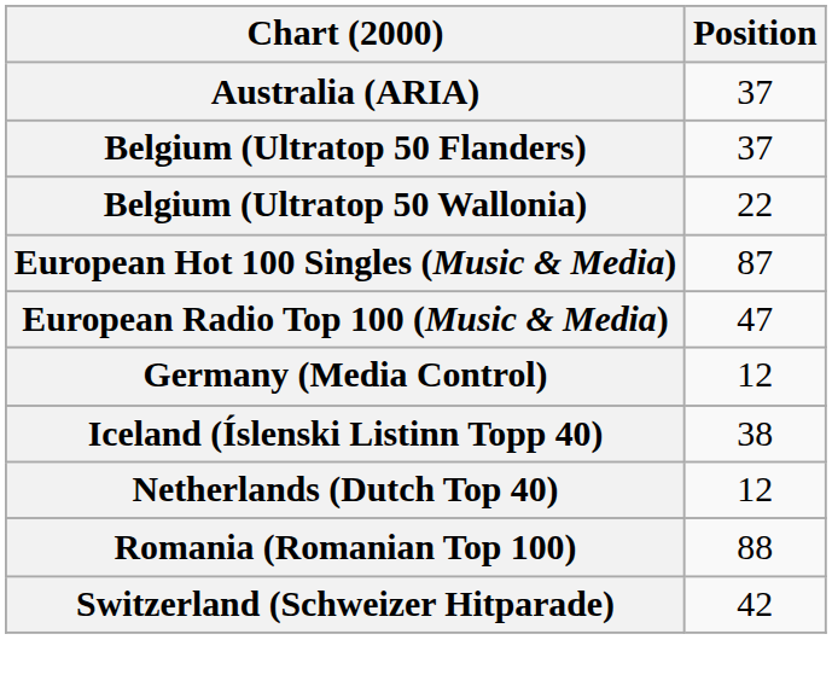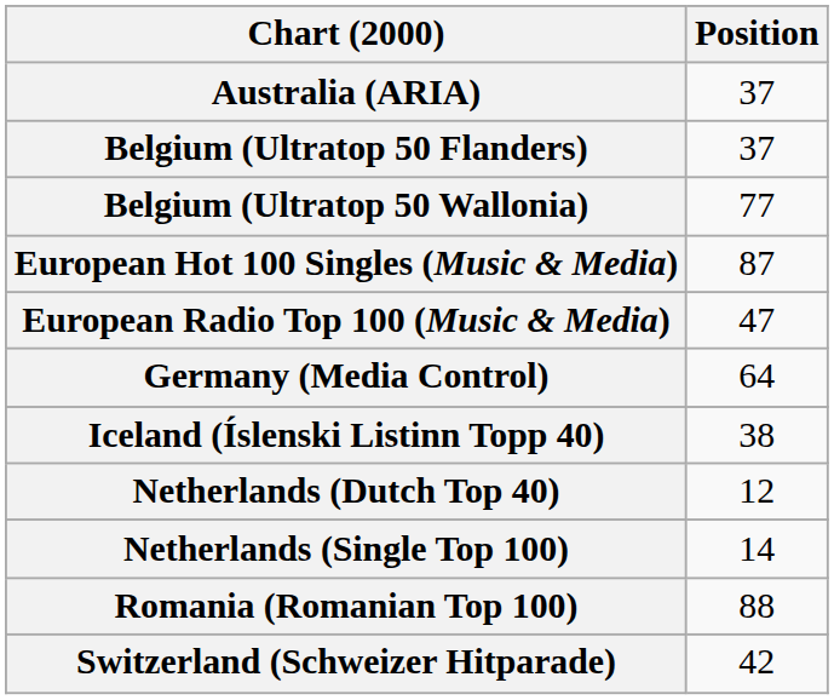 <table class="wikitable sortable plainrowheaders" style="text-align:center">
 <tr>
 <th scope="col">Chart (2000)</th>
 <th scope="col">Position</th>
 </tr>
 <tr>
 <th scope="row">Australia (ARIA)</th>
 <td>37</td>
 </tr>
 <tr>
 <th scope="row">Belgium (Ultratop 50 Flanders)</th>
 <td>37</td>
 </tr>
 <tr>
 <th scope="row">Belgium (Ultratop 50 Wallonia)</th>
-<td>22</td>
+<td>77</td>
 </tr>
 <tr>
 <th scope="row">European Hot 100 Singles (<em>Music & Media</em>)</th>
 <td>87</td>
 </tr>
 <tr>
 <th scope="row">European Radio Top 100 (<em>Music & Media</em>)</th>
 <td>47</td>
 </tr>
 <tr>
 <th scope="row">Germany (Media Control)</th>
-<td>12</td>
+<td>64</td>
 </tr>
 <tr>
 <th scope="row">Iceland (Íslenski Listinn Topp 40)</th>
 <td>38</td>
 </tr>
 <tr>
 <th scope="row">Netherlands (Dutch Top 40)</th>
 <td>12</td>
 </tr>
 <tr>
+<th scope="row">Netherlands (Single Top 100)</th>
+<td>14</td>
+</tr>
+<tr>
 <th scope="row">Romania (Romanian Top 100)</th>
 <td>88</td>
 </tr>
 <tr>
 <th scope="row">Switzerland (Schweizer Hitparade)</th>
 <td>42</td>
 </tr>
 </table>
